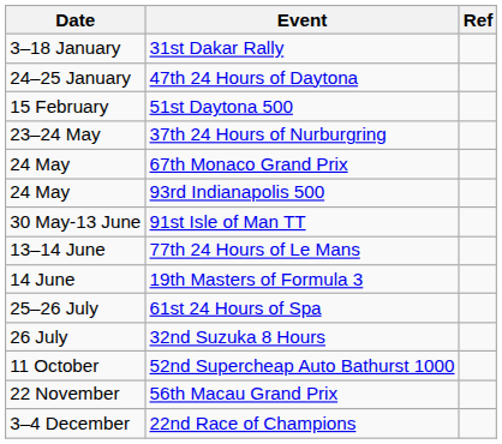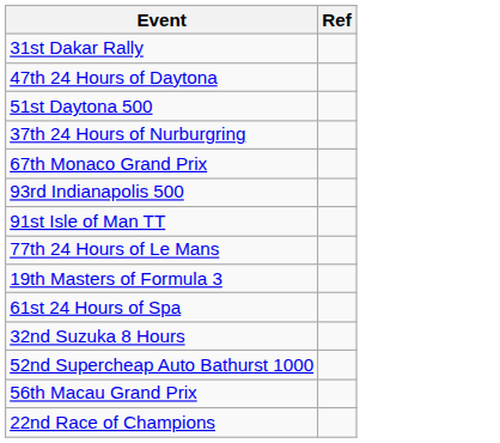 <table class="wikitable" style="font-size: 85%">
 <tr>
-<th>Date</th>
 <th>Event</th>
 <th>Ref</th>
 </tr>
 <tr>
-<td>3–18 January</td>
 <td><a href='#'>31st Dakar Rally</a></td>
 <td></td>
 </tr>
 <tr>
-<td>24–25 January</td>
 <td><a href='#'>47th 24 Hours of Daytona</a></td>
 <td></td>
 </tr>
 <tr>
-<td>15 February</td>
 <td><a href='#'>51st Daytona 500</a></td>
 <td></td>
 </tr>
 <tr>
-<td>23–24 May</td>
 <td><a href='#'>37th 24 Hours of Nurburgring</a></td>
 <td></td>
 </tr>
 <tr>
-<td>24 May</td>
 <td><a href='#'>67th Monaco Grand Prix</a></td>
 <td></td>
 </tr>
 <tr>
-<td>24 May</td>
 <td><a href='#'>93rd Indianapolis 500</a></td>
 <td></td>
 </tr>
 <tr>
-<td>30 May-13 June</td>
 <td><a href='#'>91st Isle of Man TT</a></td>
 <td></td>
 </tr>
 <tr>
-<td>13–14 June</td>
 <td><a href='#'>77th 24 Hours of Le Mans</a></td>
 <td></td>
 </tr>
 <tr>
-<td>14 June</td>
 <td><a href='#'>19th Masters of Formula 3</a></td>
 <td></td>
 </tr>
 <tr>
-<td>25–26 July</td>
 <td><a href='#'>61st 24 Hours of Spa</a></td>
 <td></td>
 </tr>
 <tr>
-<td>26 July</td>
 <td><a href='#'>32nd Suzuka 8 Hours</a></td>
 <td></td>
 </tr>
 <tr>
-<td>11 October</td>
 <td><a href='#'>52nd Supercheap Auto Bathurst 1000</a></td>
 <td></td>
 </tr>
 <tr>
-<td>22 November</td>
 <td><a href='#'>56th Macau Grand Prix</a></td>
 <td></td>
 </tr>
 <tr>
-<td>3–4 December</td>
 <td><a href='#'>22nd Race of Champions</a></td>
 <td></td>
 </tr>
 </table>
